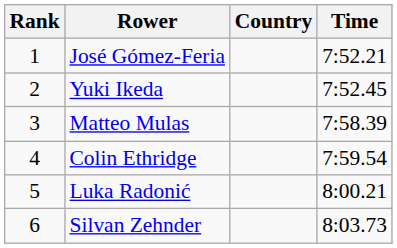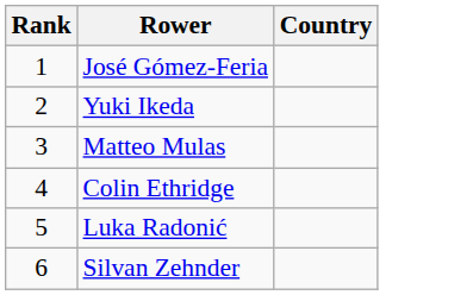 <table class="wikitable" style="text-align:center">
 <tr>
 <th>Rank</th>
 <th>Rower</th>
 <th>Country</th>
-<th>Time</th>
 </tr>
 <tr>
 <td>1</td>
 <td align="left"><a href='#'>José Gómez-Feria</a></td>
 <td align="left"></td>
-<td>7:52.21</td>
 </tr>
 <tr>
 <td>2</td>
 <td align="left"><a href='#'>Yuki Ikeda</a></td>
 <td align="left"></td>
-<td>7:52.45</td>
 </tr>
 <tr>
 <td>3</td>
 <td align="left"><a href='#'>Matteo Mulas</a></td>
 <td align="left"></td>
-<td>7:58.39</td>
 </tr>
 <tr>
 <td>4</td>
 <td align="left"><a href='#'>Colin Ethridge</a></td>
 <td align="left"></td>
-<td>7:59.54</td>
 </tr>
 <tr>
 <td>5</td>
 <td align="left"><a href='#'>Luka Radonić</a></td>
 <td align="left"></td>
-<td>8:00.21</td>
 </tr>
 <tr>
 <td>6</td>
 <td align="left"><a href='#'>Silvan Zehnder</a></td>
 <td align="left"></td>
-<td>8:03.73</td>
 </tr>
 </table>
